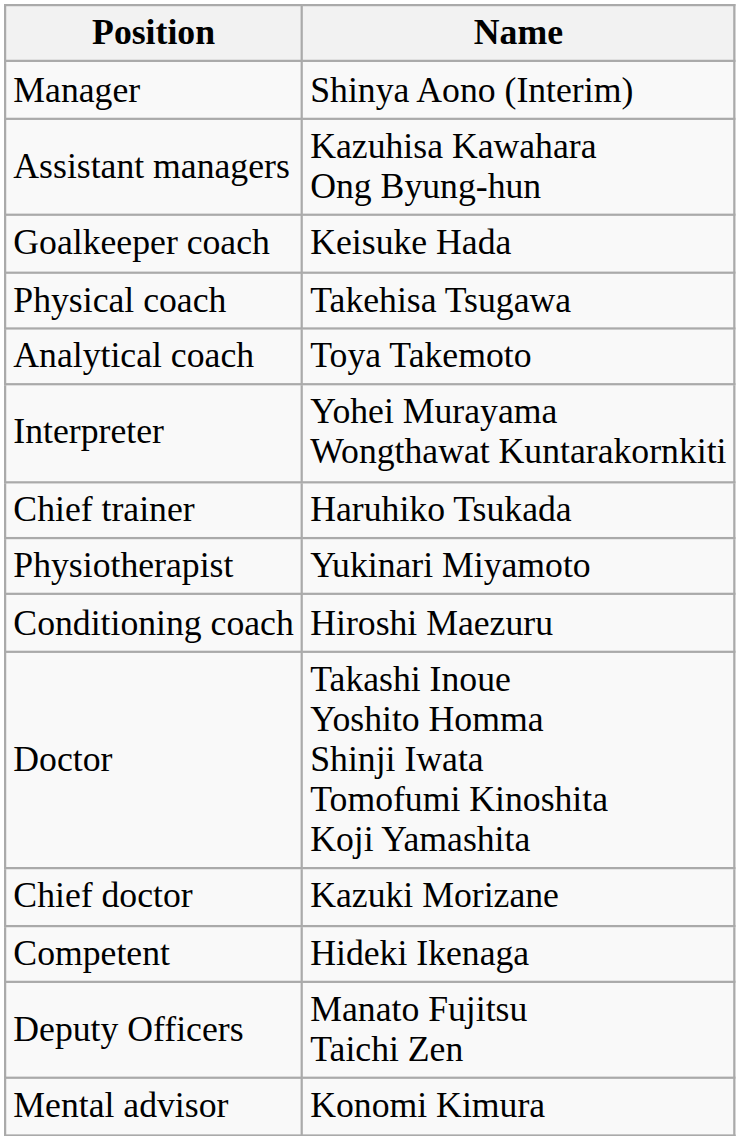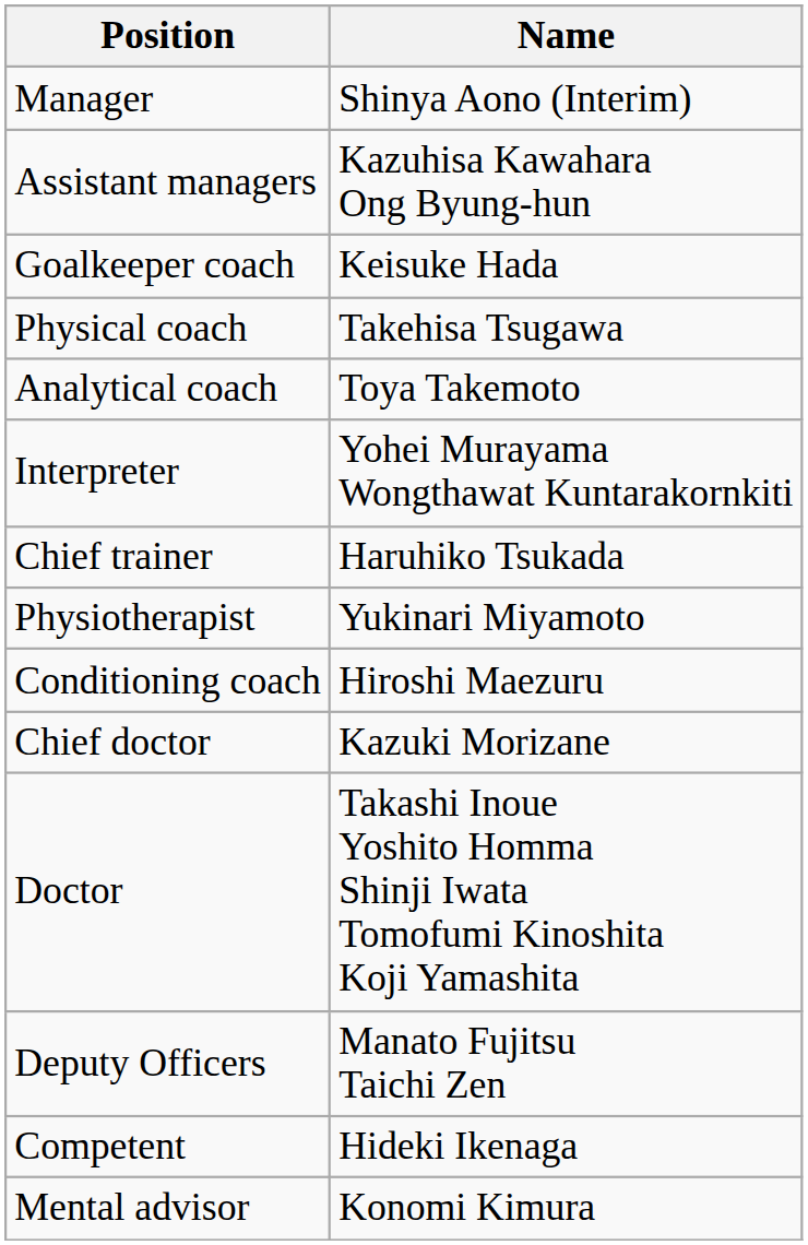 <table class="wikitable">
 <tr>
 <th>Position</th>
 <th>Name</th>
 </tr>
 <tr>
 <td>Manager</td>
 <td> Shinya Aono (Interim)</td>
 </tr>
 <tr>
 <td>Assistant managers</td>
 <td> Kazuhisa Kawahara <br>  Ong Byung-hun</td>
 </tr>
 <tr>
 <td>Goalkeeper coach</td>
 <td> Keisuke Hada</td>
 </tr>
 <tr>
 <td>Physical coach</td>
 <td> Takehisa Tsugawa</td>
 </tr>
 <tr>
 <td>Analytical coach</td>
 <td> Toya Takemoto</td>
 </tr>
 <tr>
 <td>Interpreter</td>
 <td> Yohei Murayama <br>  Wongthawat Kuntarakornkiti</td>
 </tr>
 <tr>
 <td>Chief trainer</td>
 <td> Haruhiko Tsukada</td>
 </tr>
 <tr>
 <td>Physiotherapist</td>
 <td> Yukinari Miyamoto</td>
 </tr>
 <tr>
 <td>Conditioning coach</td>
 <td> Hiroshi Maezuru</td>
 </tr>
 <tr>
+<td>Chief doctor</td>
+<td> Kazuki Morizane</td>
+</tr>
+<tr>
 <td>Doctor</td>
 <td> Takashi Inoue <br>  Yoshito Homma <br>  Shinji Iwata <br>  Tomofumi Kinoshita <br>  Koji Yamashita</td>
 </tr>
 <tr>
-<td>Chief doctor</td>
-<td> Kazuki Morizane</td>
+<td>Deputy Officers</td>
+<td> Manato Fujitsu <br>  Taichi Zen</td>
 </tr>
 <tr>
 <td>Competent</td>
 <td> Hideki Ikenaga</td>
-</tr>
-<tr>
-<td>Deputy Officers</td>
-<td> Manato Fujitsu <br>  Taichi Zen</td>
 </tr>
 <tr>
 <td>Mental advisor</td>
 <td> Konomi Kimura</td>
 </tr>
 <tr>
 </tr>
 </table>
